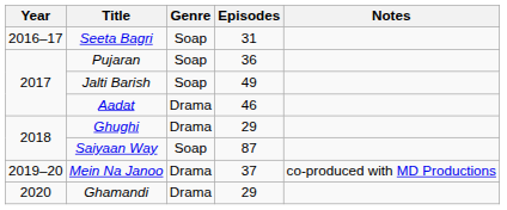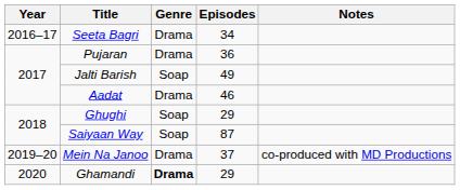 <table class="wikitable sortable plainrowheaders" style="text-align:center">
 <tr f>
 <th scope="col">Year</th>
 <th scope="col">Title</th>
 <th scope="col">Genre</th>
 <th scope="col">Episodes</th>
 <th scope="col">Notes</th>
 </tr>
 <tr>
 <td>2016–17</td>
 <td><em><a href='#'>Seeta Bagri</a></em></td>
-<td>Soap</td>
-<td>31</td>
+<td>Drama</td>
+<td>34</td>
 <td></td>
 </tr>
 <tr>
 <td Rowspan="3">2017</td>
 <td><em>Pujaran</em></td>
-<td>Soap</td>
+<td>Drama</td>
 <td>36</td>
 <td></td>
 </tr>
 <tr>
 <td><em>Jalti Barish</em></td>
 <td>Soap</td>
 <td>49</td>
 <td></td>
 </tr>
 <tr>
 <td><em><a href='#'>Aadat</a></em></td>
 <td>Drama</td>
 <td>46</td>
 <td></td>
 </tr>
 <tr>
 <td Rowspan="2">2018</td>
 <td><em><a href='#'>Ghughi</a></em></td>
-<td>Drama</td>
+<td>Soap</td>
 <td>29</td>
 <td></td>
 </tr>
 <tr>
 <td><em><a href='#'>Saiyaan Way</a></em></td>
 <td>Soap</td>
 <td>87</td>
 <td></td>
 </tr>
 <tr>
 <td>2019–20</td>
 <td><em><a href='#'>Mein Na Janoo</a></em></td>
 <td>Drama</td>
 <td>37</td>
 <td>co-produced with <a href='#'>MD Productions</a></td>
 </tr>
 <tr>
 <td>2020</td>
 <td><em>Ghamandi</em></td>
-<td>Drama</td>
+<td><strong>Drama</strong></td>
 <td>29</td>
 <td></td>
 </tr>
 </table>
